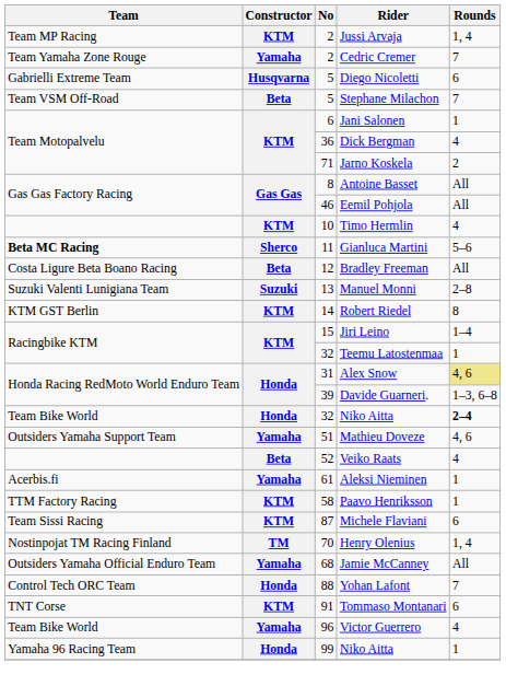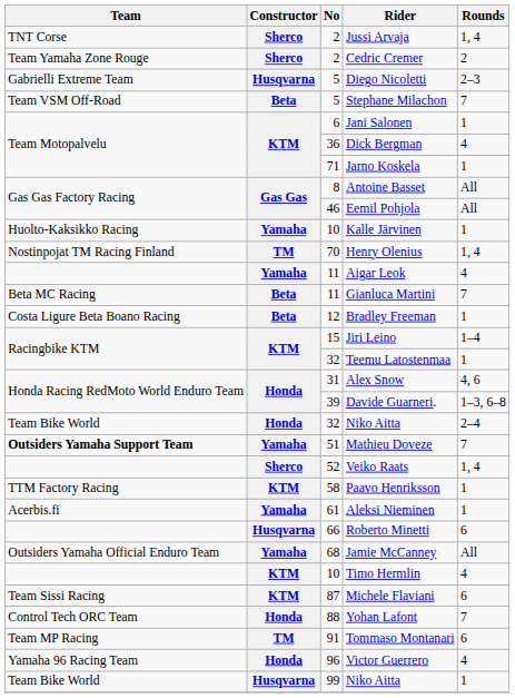 <table class="wikitable" style="font-size: 85%;">
 <tr>
 <th>Team</th>
 <th>Constructor</th>
 <th>No</th>
 <th>Rider</th>
 <th>Rounds</th>
 </tr>
 <tr>
-<td>Team MP Racing</td>
-<th><a href='#'>KTM</a></th>
+<td>TNT Corse</td>
+<th><a href='#'>Sherco</a></th>
 <td align="right">2</td>
 <td> <a href='#'>Jussi Arvaja</a></td>
 <td>1, 4</td>
 </tr>
 <tr>
 <td>Team Yamaha Zone Rouge</td>
-<th><a href='#'>Yamaha</a></th>
+<th><a href='#'>Sherco</a></th>
 <td align="right">2</td>
 <td> <a href='#'>Cedric Cremer</a></td>
-<td>7</td>
+<td>2</td>
 </tr>
 <tr>
 <td>Gabrielli Extreme Team</td>
 <th><a href='#'>Husqvarna</a></th>
 <td align="right">5</td>
 <td> <a href='#'>Diego Nicoletti</a></td>
-<td>6</td>
+<td>2–3</td>
 </tr>
 <tr>
 <td>Team VSM Off-Road</td>
 <th><a href='#'>Beta</a></th>
 <td align="right">5</td>
 <td> <a href='#'>Stephane Milachon</a></td>
 <td>7</td>
 </tr>
 <tr>
 <td rowspan=3>Team Motopalvelu</td>
 <th rowspan=3><a href='#'>KTM</a></th>
 <td align="right">6</td>
 <td> <a href='#'>Jani Salonen</a></td>
 <td>1</td>
 </tr>
 <tr>
 <td align="right">36</td>
 <td> <a href='#'>Dick Bergman</a></td>
 <td>4</td>
 </tr>
 <tr>
 <td align="right">71</td>
 <td> <a href='#'>Jarno Koskela</a></td>
-<td>2</td>
+<td>1</td>
 </tr>
 <tr>
 <td rowspan=2>Gas Gas Factory Racing</td>
 <th rowspan=2><a href='#'>Gas Gas</a></th>
 <td align="right">8</td>
 <td> <a href='#'>Antoine Basset</a></td>
 <td>All</td>
 </tr>
 <tr>
 <td align="right">46</td>
 <td> <a href='#'>Eemil Pohjola</a></td>
 <td>All</td>
 </tr>
 <tr>
+<td>Huolto-Kaksikko Racing</td>
+<th><a href='#'>Yamaha</a></th>
+<td align="right">10</td>
+<td> <a href='#'>Kalle Järvinen</a></td>
+<td>1</td>
+</tr>
+<tr>
+<td>Nostinpojat TM Racing Finland</td>
+<th><a href='#'>TM</a></th>
+<td align="right">70</td>
+<td> <a href='#'>Henry Olenius</a></td>
+<td>1, 4</td>
+</tr>
+<tr>
 <td></td>
-<th><a href='#'>KTM</a></th>
-<td align="right">10</td>
-<td> <a href='#'>Timo Hermlin</a></td>
+<th><a href='#'>Yamaha</a></th>
+<td align="right">11</td>
+<td> <a href='#'>Aigar Leok</a></td>
 <td>4</td>
 </tr>
 <tr>
-<td><strong>Beta MC Racing</strong></td>
-<th><a href='#'>Sherco</a></th>
+<td>Beta MC Racing</td>
+<th><a href='#'>Beta</a></th>
 <td align="right">11</td>
 <td> <a href='#'>Gianluca Martini</a></td>
-<td>5–6</td>
+<td>7</td>
 </tr>
 <tr>
 <td>Costa Ligure Beta Boano Racing</td>
 <th><a href='#'>Beta</a></th>
 <td align="right">12</td>
 <td> <a href='#'>Bradley Freeman</a></td>
-<td>All</td>
-</tr>
-<tr>
-<td>Suzuki Valenti Lunigiana Team</td>
-<th><a href='#'>Suzuki</a></th>
-<td align="right">13</td>
-<td> <a href='#'>Manuel Monni</a></td>
-<td>2–8</td>
-</tr>
-<tr>
-<td>KTM GST Berlin</td>
-<th><a href='#'>KTM</a></th>
-<td align="right">14</td>
-<td> <a href='#'>Robert Riedel</a></td>
-<td>8</td>
+<td>1</td>
 </tr>
 <tr>
 <td rowspan=2>Racingbike KTM</td>
 <th rowspan=2><a href='#'>KTM</a></th>
 <td align="right">15</td>
 <td> <a href='#'>Jiri Leino</a></td>
 <td>1–4</td>
 </tr>
 <tr>
 <td align="right">32</td>
 <td> <a href='#'>Teemu Latostenmaa</a></td>
 <td>1</td>
 </tr>
 <tr>
 <td rowspan=2>Honda Racing RedMoto World Enduro Team</td>
 <th rowspan=2><a href='#'>Honda</a></th>
 <td align="right">31</td>
 <td> <a href='#'>Alex Snow</a></td>
-<td style="background: khaki;">4, 6</td>
+<td>4, 6</td>
 </tr>
 <tr>
 <td align="right">39</td>
 <td> <a href='#'>Davide Guarneri</a>.</td>
 <td>1–3, 6–8</td>
 </tr>
 <tr>
 <td>Team Bike World</td>
 <th><a href='#'>Honda</a></th>
 <td align="right">32</td>
 <td> <a href='#'>Niko Aitta</a></td>
-<td><strong>2–4</strong></td>
+<td>2–4</td>
 </tr>
 <tr>
-<td>Outsiders Yamaha Support Team</td>
+<td><strong>Outsiders Yamaha Support Team</strong></td>
 <th><a href='#'>Yamaha</a></th>
 <td align="right">51</td>
 <td> <a href='#'>Mathieu Doveze</a></td>
-<td>4, 6</td>
+<td>7</td>
 </tr>
 <tr>
 <td></td>
-<th><a href='#'>Beta</a></th>
+<th><a href='#'>Sherco</a></th>
 <td align="right">52</td>
 <td> <a href='#'>Veiko Raats</a></td>
-<td>4</td>
+<td>1, 4</td>
+</tr>
+<tr>
+<td>TTM Factory Racing</td>
+<th><a href='#'>KTM</a></th>
+<td align="right">58</td>
+<td> <a href='#'>Paavo Henriksson</a></td>
+<td>1</td>
 </tr>
 <tr>
 <td>Acerbis.fi</td>
 <th><a href='#'>Yamaha</a></th>
 <td align="right">61</td>
 <td> <a href='#'>Aleksi Nieminen</a></td>
 <td>1</td>
 </tr>
 <tr>
-<td>TTM Factory Racing</td>
+<td></td>
+<th><a href='#'>Husqvarna</a></th>
+<td align="right">66</td>
+<td> <a href='#'>Roberto Minetti</a></td>
+<td>6</td>
+</tr>
+<tr>
+<td>Outsiders Yamaha Official Enduro Team</td>
+<th><a href='#'>Yamaha</a></th>
+<td align="right">68</td>
+<td> <a href='#'>Jamie McCanney</a></td>
+<td>All</td>
+</tr>
+<tr>
+<td></td>
 <th><a href='#'>KTM</a></th>
-<td align="right">58</td>
-<td> <a href='#'>Paavo Henriksson</a></td>
-<td>1</td>
+<td align="right">10</td>
+<td> <a href='#'>Timo Hermlin</a></td>
+<td>4</td>
 </tr>
 <tr>
 <td>Team Sissi Racing</td>
 <th><a href='#'>KTM</a></th>
 <td align="right">87</td>
 <td> <a href='#'>Michele Flaviani</a></td>
 <td>6</td>
 </tr>
 <tr>
-<td>Nostinpojat TM Racing Finland</td>
-<th><a href='#'>TM</a></th>
-<td align="right">70</td>
-<td> <a href='#'>Henry Olenius</a></td>
-<td>1, 4</td>
-</tr>
-<tr>
-<td>Outsiders Yamaha Official Enduro Team</td>
-<th><a href='#'>Yamaha</a></th>
-<td align="right">68</td>
-<td> <a href='#'>Jamie McCanney</a></td>
-<td>All</td>
-</tr>
-<tr>
 <td>Control Tech ORC Team</td>
 <th><a href='#'>Honda</a></th>
 <td align="right">88</td>
 <td> <a href='#'>Yohan Lafont</a></td>
 <td>7</td>
 </tr>
 <tr>
-<td>TNT Corse</td>
-<th><a href='#'>KTM</a></th>
+<td>Team MP Racing</td>
+<th><a href='#'>TM</a></th>
 <td align="right">91</td>
 <td> <a href='#'>Tommaso Montanari</a></td>
 <td>6</td>
 </tr>
 <tr>
-<td>Team Bike World</td>
-<th><a href='#'>Yamaha</a></th>
+<td>Yamaha 96 Racing Team</td>
+<th><a href='#'>Honda</a></th>
 <td align="right">96</td>
 <td> <a href='#'>Victor Guerrero</a></td>
 <td>4</td>
 </tr>
 <tr>
-<td>Yamaha 96 Racing Team</td>
-<th><a href='#'>Honda</a></th>
+<td>Team Bike World</td>
+<th><a href='#'>Husqvarna</a></th>
 <td align="right">99</td>
 <td> <a href='#'>Niko Aitta</a></td>
 <td>1</td>
 </tr>
 <tr>
 </tr>
 </table>
